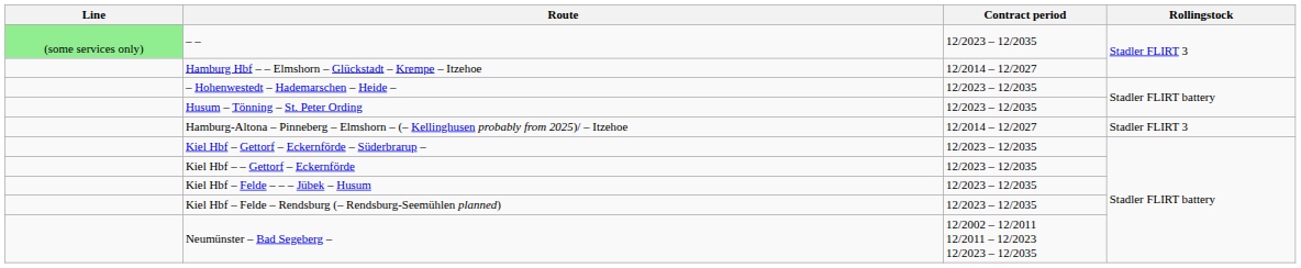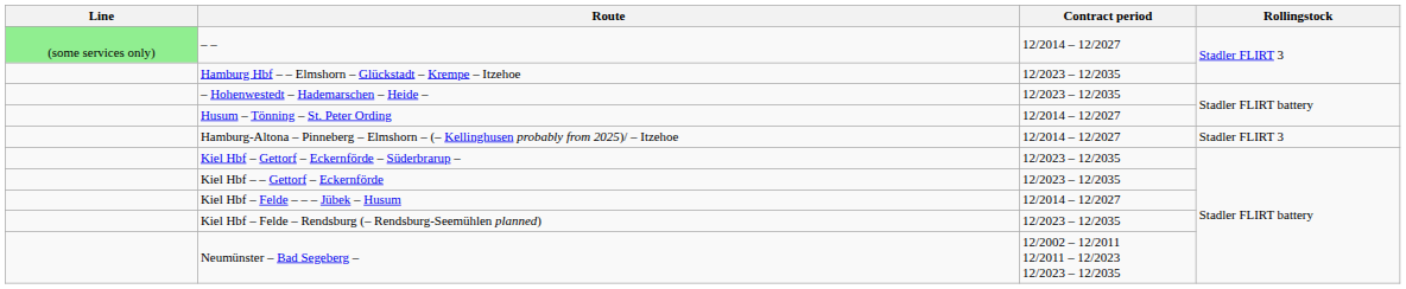 <table class="wikitable" style="font-size:91%; width:79%;">
 <tr>
 <th>Line</th>
 <th>Route</th>
 <th>Contract period</th>
 <th>Rollingstock</th>
 </tr>
 <tr>
 <td align="center" style="background: lightgreen;"><br>(some services only)</td>
 <td> –  – </td>
-<td>12/2023 – 12/2035</td>
+<td>12/2014 – 12/2027</td>
 <td rowspan="2"><a href='#'>Stadler FLIRT</a> 3</td>
 </tr>
 <tr>
 <td align="center"></td>
 <td><a href='#'>Hamburg Hbf</a> –  – Elmshorn – <a href='#'>Glückstadt</a> – <a href='#'>Krempe</a> – Itzehoe</td>
-<td>12/2014 – 12/2027</td>
+<td>12/2023 – 12/2035</td>
 </tr>
 <tr>
 <td align="center"></td>
 <td>– <a href='#'>Hohenwestedt</a> – <a href='#'>Hademarschen</a> – <a href='#'>Heide</a> – </td>
 <td>12/2023 – 12/2035</td>
 <td rowspan="2">Stadler FLIRT battery</td>
 </tr>
 <tr>
 <td align="center"></td>
 <td><a href='#'>Husum</a> – <a href='#'>Tönning</a> – <a href='#'>St. Peter Ording</a></td>
-<td>12/2023 – 12/2035</td>
+<td>12/2014 – 12/2027</td>
 </tr>
 <tr>
 <td align="center"></td>
 <td>Hamburg-Altona – Pinneberg – Elmshorn –  (– <a href='#'>Kellinghusen</a> <em>probably from 2025</em>)/ – Itzehoe</td>
 <td>12/2014 – 12/2027</td>
 <td>Stadler FLIRT 3</td>
 </tr>
 <tr>
 <td align="center"><br></td>
 <td><a href='#'>Kiel Hbf</a> – <a href='#'>Gettorf</a> – <a href='#'>Eckernförde</a> – <a href='#'>Süderbrarup</a> – </td>
 <td>12/2023 – 12/2035</td>
 <td rowspan="5">Stadler FLIRT battery</td>
 </tr>
 <tr>
 <td align="center"></td>
 <td>Kiel Hbf –  – <a href='#'>Gettorf</a> – <a href='#'>Eckernförde</a></td>
 <td>12/2023 – 12/2035</td>
 </tr>
 <tr>
 <td align="center"></td>
 <td>Kiel Hbf – <a href='#'>Felde</a> –  –  – <a href='#'>Jübek</a> – <a href='#'>Husum</a></td>
-<td>12/2023 – 12/2035</td>
+<td>12/2014 – 12/2027</td>
 </tr>
 <tr>
 <td align="center"></td>
 <td>Kiel Hbf – Felde – Rendsburg (– Rendsburg-Seemühlen <em>planned</em>)</td>
 <td>12/2023 – 12/2035</td>
 </tr>
 <tr>
 <td align="center"></td>
 <td>Neumünster – <a href='#'>Bad Segeberg</a> – </td>
 <td>12/2002 – 12/2011<br>12/2011 – 12/2023<br>12/2023 – 12/2035</td>
 </tr>
 </table>
